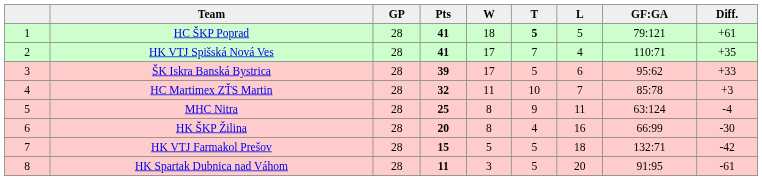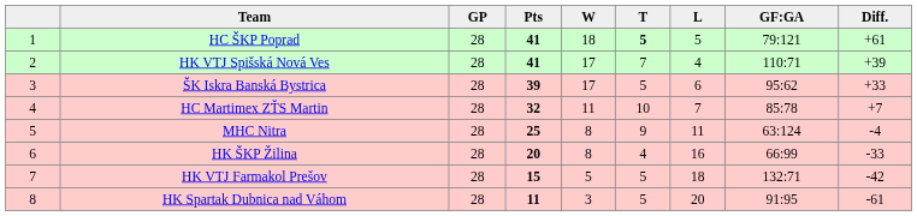 <table cellpadding="3" cellspacing="0" border="1" style="font-size: 95%; text-align: center; border: gray solid 1px; border-collapse: collapse;" width="50%">
 <tr bgcolor=#efefef>
 <th width="20"></th>
 <th width="185">Team</th>
 <th width="20">GP</th>
 <th width="20">Pts</th>
 <th width="20">W</th>
 <th width="20">T</th>
 <th width="20">L</th>
 <th width="20">GF:GA</th>
 <th width="20">Diff.</th>
 </tr>
 <tr align="center" bgcolor="#ccffcc">
 <td>1</td>
 <td><a href='#'>HC ŠKP Poprad</a></td>
 <td>28</td>
 <td><strong>41</strong></td>
 <td>18</td>
 <td><strong>5</strong></td>
 <td>5</td>
 <td>79:121</td>
 <td>+61</td>
 </tr>
 <tr align="center" bgcolor="#ccffcc">
 <td>2</td>
 <td><a href='#'>HK VTJ Spišská Nová Ves</a></td>
 <td>28</td>
 <td><strong>41</strong></td>
 <td>17</td>
 <td>7</td>
 <td>4</td>
 <td>110:71</td>
-<td>+35</td>
+<td>+39</td>
 </tr>
 <tr align="center" bgcolor="#ffcccc">
 <td>3</td>
 <td><a href='#'>ŠK Iskra Banská Bystrica</a></td>
 <td>28</td>
 <td><strong>39</strong></td>
 <td>17</td>
 <td>5</td>
 <td>6</td>
 <td>95:62</td>
 <td>+33</td>
 </tr>
 <tr align="center" bgcolor="#ffcccc">
 <td>4</td>
 <td><a href='#'>HC Martimex ZŤS Martin</a></td>
 <td>28</td>
 <td><strong>32</strong></td>
 <td>11</td>
 <td>10</td>
 <td>7</td>
 <td>85:78</td>
-<td>+3</td>
+<td>+7</td>
 </tr>
 <tr align="center" bgcolor="#ffcccc">
 <td>5</td>
 <td><a href='#'>MHC Nitra</a></td>
 <td>28</td>
 <td><strong>25</strong></td>
 <td>8</td>
 <td>9</td>
 <td>11</td>
 <td>63:124</td>
 <td>-4</td>
 </tr>
 <tr align="center" bgcolor="#ffcccc">
 <td>6</td>
 <td><a href='#'>HK ŠKP Žilina</a></td>
 <td>28</td>
 <td><strong>20</strong></td>
 <td>8</td>
 <td>4</td>
 <td>16</td>
 <td>66:99</td>
-<td>-30</td>
+<td>-33</td>
 </tr>
 <tr align="center" bgcolor="#ffcccc">
 <td>7</td>
 <td><a href='#'>HK VTJ Farmakol Prešov</a></td>
 <td>28</td>
 <td><strong>15</strong></td>
 <td>5</td>
 <td>5</td>
 <td>18</td>
 <td>132:71</td>
 <td>-42</td>
 </tr>
 <tr align="center" bgcolor="#ffcccc">
 <td>8</td>
 <td><a href='#'>HK Spartak Dubnica nad Váhom</a></td>
 <td>28</td>
 <td><strong>11</strong></td>
 <td>3</td>
 <td>5</td>
 <td>20</td>
 <td>91:95</td>
 <td>-61</td>
 </tr>
 </table>
